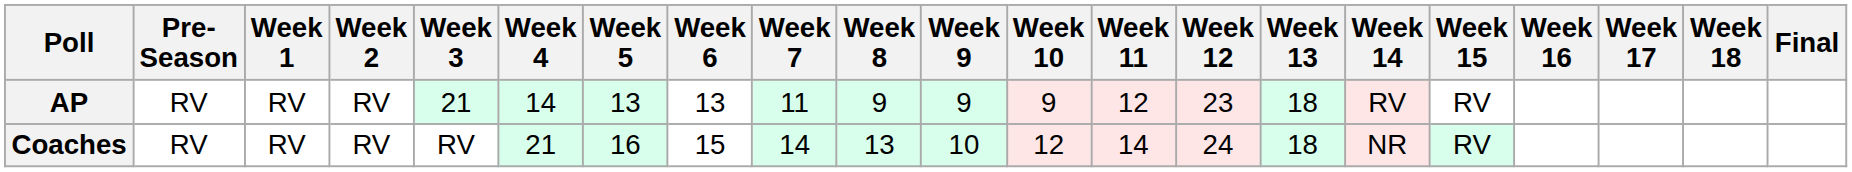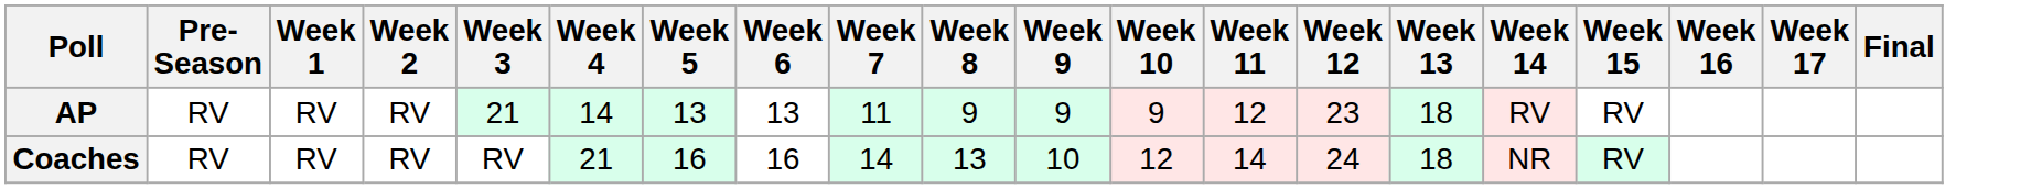 <table class="wikitable" style="white-space:nowrap;font-size:90%">
 <tr>
 <th>Poll</th>
 <th>Pre-<br>Season</th>
 <th>Week<br>1</th>
 <th>Week<br>2</th>
 <th>Week<br>3</th>
 <th>Week<br>4</th>
 <th>Week<br>5</th>
 <th>Week<br>6</th>
 <th>Week<br>7</th>
 <th>Week<br>8</th>
 <th>Week<br>9</th>
 <th>Week<br>10</th>
 <th>Week<br>11</th>
 <th>Week<br>12</th>
 <th>Week<br>13</th>
 <th>Week<br>14</th>
 <th>Week<br>15</th>
 <th>Week<br>16</th>
 <th>Week<br>17</th>
-<th>Week<br>18</th>
 <th>Final</th>
 </tr>
 <tr style="text-align:center;">
 <th>AP</th>
 <td style="background:#FFF;">RV</td>
 <td style="background:#FFF;">RV</td>
 <td style="background:#FFF;">RV</td>
 <td style="background:#D8FFEB;">21</td>
 <td style="background:#D8FFEB;">14</td>
 <td style="background:#D8FFEB;">13</td>
 <td style="background:#FFF;">13</td>
 <td style="background:#D8FFEB;">11</td>
 <td style="background:#D8FFEB;">9</td>
 <td style="background:#D8FFEB;">9</td>
 <td style="background:#FFE6E6;">9</td>
 <td style="background:#FFE6E6;">12</td>
 <td style="background:#FFE6E6;">23</td>
 <td style="background:#D8FFEB;">18</td>
 <td style="background:#FFE6E6;">RV</td>
 <td style="background:#FFF;">RV</td>
 <td style="background:#FFF;"></td>
 <td style="background:#FFF;"></td>
 <td style="background:#FFF;"></td>
-<td style="background:#FFF;"></td>
 </tr>
 <tr style="text-align:center;">
 <th>Coaches</th>
 <td style="background:#FFF;">RV</td>
 <td style="background:#FFF;">RV</td>
 <td style="background:#FFF;">RV</td>
 <td style="background:#FFF;">RV</td>
 <td style="background:#D8FFEB;">21</td>
 <td style="background:#D8FFEB;">16</td>
-<td style="background:#FFF;">15</td>
+<td style="background:#FFF;">16</td>
 <td style="background:#D8FFEB;">14</td>
 <td style="background:#D8FFEB;">13</td>
 <td style="background:#D8FFEB;">10</td>
 <td style="background:#FFE6E6;">12</td>
 <td style="background:#FFE6E6;">14</td>
 <td style="background:#FFE6E6;">24</td>
 <td style="background:#D8FFEB;">18</td>
 <td style="background:#FFE6E6;">NR</td>
 <td style="background:#D8FFEB;">RV</td>
 <td style="background:#FFF;"></td>
 <td style="background:#FFF;"></td>
 <td style="background:#FFF;"></td>
-<td style="background:#FFF;"></td>
 </tr>
 </table>
